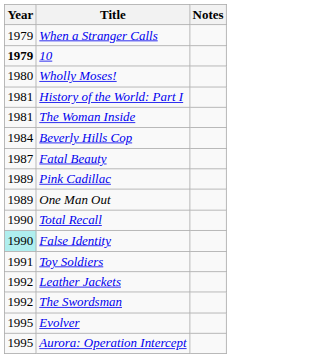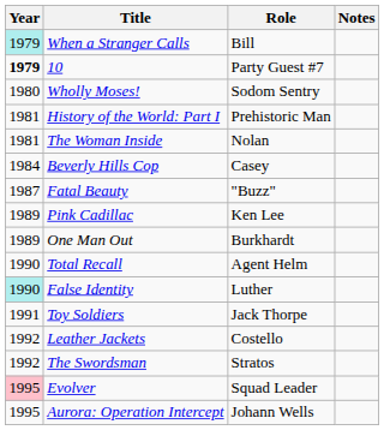 <table class="wikitable">
 <tr>
 <th>Year</th>
 <th>Title</th>
+<th>Role</th>
 <th>Notes</th>
 </tr>
 <tr>
-<td>1979</td>
+<td style="background: paleturquoise;">1979</td>
 <td><em><a href='#'>When a Stranger Calls</a></em></td>
+<td>Bill</td>
 <td></td>
 </tr>
 <tr>
 <td><strong>1979</strong></td>
 <td><em><a href='#'>10</a></em></td>
+<td>Party Guest #7</td>
 <td></td>
 </tr>
 <tr>
 <td>1980</td>
 <td><em><a href='#'>Wholly Moses!</a></em></td>
+<td>Sodom Sentry</td>
 <td></td>
 </tr>
 <tr>
 <td>1981</td>
 <td><em><a href='#'>History of the World: Part I</a></em></td>
+<td>Prehistoric Man</td>
 <td></td>
 </tr>
 <tr>
 <td>1981</td>
 <td><em><a href='#'>The Woman Inside</a></em></td>
+<td>Nolan</td>
 <td></td>
 </tr>
 <tr>
 <td>1984</td>
 <td><em><a href='#'>Beverly Hills Cop</a></em></td>
+<td>Casey</td>
 <td></td>
 </tr>
 <tr>
 <td>1987</td>
 <td><em><a href='#'>Fatal Beauty</a></em></td>
+<td>"Buzz"</td>
 <td></td>
 </tr>
 <tr>
 <td>1989</td>
 <td><em><a href='#'>Pink Cadillac</a></em></td>
+<td>Ken Lee</td>
 <td></td>
 </tr>
 <tr>
 <td>1989</td>
 <td><em>One Man Out</em></td>
+<td>Burkhardt</td>
 <td></td>
 </tr>
 <tr>
 <td>1990</td>
 <td><em><a href='#'>Total Recall</a></em></td>
+<td>Agent Helm</td>
 <td></td>
 </tr>
 <tr>
 <td style="background: paleturquoise;">1990</td>
 <td><em><a href='#'>False Identity </a></em></td>
+<td>Luther</td>
 <td></td>
 </tr>
 <tr>
 <td>1991</td>
 <td><em><a href='#'>Toy Soldiers</a></em></td>
+<td>Jack Thorpe</td>
 <td></td>
 </tr>
 <tr>
 <td>1992</td>
 <td><em><a href='#'>Leather Jackets</a></em></td>
+<td>Costello</td>
 <td></td>
 </tr>
 <tr>
 <td>1992</td>
 <td><em><a href='#'>The Swordsman</a></em></td>
+<td>Stratos</td>
 <td></td>
 </tr>
 <tr>
-<td>1995</td>
+<td style="background: pink;">1995</td>
 <td><em><a href='#'>Evolver</a></em></td>
+<td>Squad Leader</td>
 <td></td>
 </tr>
 <tr>
 <td>1995</td>
 <td><em><a href='#'>Aurora: Operation Intercept</a></em></td>
+<td>Johann Wells</td>
 <td></td>
 </tr>
 </table>
